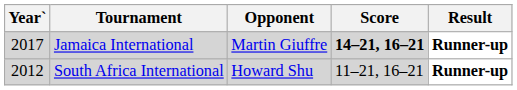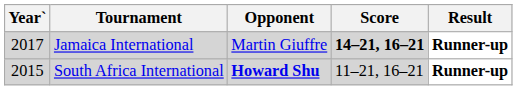 <table class="sortable wikitable" style="font-size: 90%;">
 <tr>
 <th>Year`</th>
 <th>Tournament</th>
 <th>Opponent</th>
 <th>Score</th>
 <th>Result</th>
 </tr>
 <tr style="background:#D5D5D5">
 <td align="center">2017</td>
 <td align="left"><a href='#'>Jamaica International</a></td>
 <td align="left"> <a href='#'>Martin Giuffre</a></td>
 <td align="left"><strong>14–21, 16–21</strong></td>
 <td style="text-align:left; background:white"> <strong>Runner-up</strong></td>
 </tr>
 <tr style="background:#D5D5D5">
-<td align="center">2012</td>
+<td align="center">2015</td>
 <td align="left"><a href='#'>South Africa International</a></td>
-<td align="left"> <a href='#'>Howard Shu</a></td>
+<td align="left"><strong> <a href='#'>Howard Shu</a></strong></td>
 <td align="left">11–21, 16–21</td>
 <td style="text-align:left; background:white"> <strong>Runner-up</strong></td>
 </tr>
 </table>
